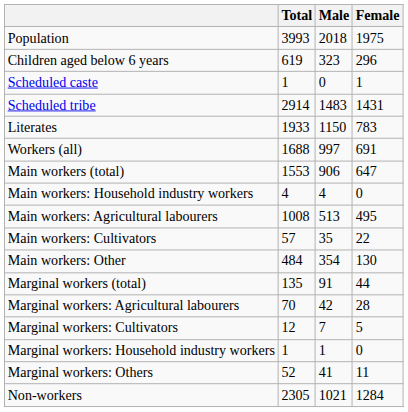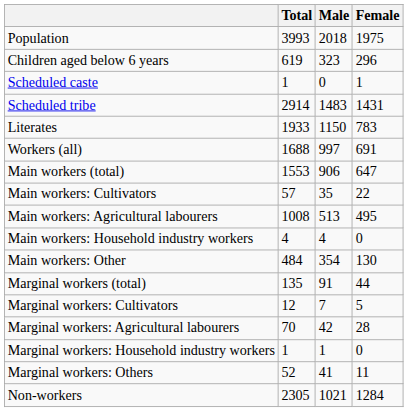 <table class="wikitable sortable">
 <tr>
 <th></th>
 <th>Total</th>
 <th>Male</th>
 <th>Female</th>
 </tr>
 <tr>
 <td>Population</td>
 <td>3993</td>
 <td>2018</td>
 <td>1975</td>
 </tr>
 <tr>
 <td>Children aged below 6 years</td>
 <td>619</td>
 <td>323</td>
 <td>296</td>
 </tr>
 <tr>
 <td><a href='#'>Scheduled caste</a></td>
 <td>1</td>
 <td>0</td>
 <td>1</td>
 </tr>
 <tr>
 <td><a href='#'>Scheduled tribe</a></td>
 <td>2914</td>
 <td>1483</td>
 <td>1431</td>
 </tr>
 <tr>
 <td>Literates</td>
 <td>1933</td>
 <td>1150</td>
 <td>783</td>
 </tr>
 <tr>
 <td>Workers (all)</td>
 <td>1688</td>
 <td>997</td>
 <td>691</td>
 </tr>
 <tr>
 <td>Main workers (total)</td>
 <td>1553</td>
 <td>906</td>
 <td>647</td>
 </tr>
 <tr>
-<td>Main workers: Household industry workers</td>
-<td>4</td>
-<td>4</td>
-<td>0</td>
+<td>Main workers: Cultivators</td>
+<td>57</td>
+<td>35</td>
+<td>22</td>
 </tr>
 <tr>
 <td>Main workers: Agricultural labourers</td>
 <td>1008</td>
 <td>513</td>
 <td>495</td>
 </tr>
 <tr>
-<td>Main workers: Cultivators</td>
-<td>57</td>
-<td>35</td>
-<td>22</td>
+<td>Main workers: Household industry workers</td>
+<td>4</td>
+<td>4</td>
+<td>0</td>
 </tr>
 <tr>
 <td>Main workers: Other</td>
 <td>484</td>
 <td>354</td>
 <td>130</td>
 </tr>
 <tr>
 <td>Marginal workers (total)</td>
 <td>135</td>
 <td>91</td>
 <td>44</td>
 </tr>
 <tr>
+<td>Marginal workers: Cultivators</td>
+<td>12</td>
+<td>7</td>
+<td>5</td>
+</tr>
+<tr>
 <td>Marginal workers: Agricultural labourers</td>
 <td>70</td>
 <td>42</td>
 <td>28</td>
-</tr>
-<tr>
-<td>Marginal workers: Cultivators</td>
-<td>12</td>
-<td>7</td>
-<td>5</td>
 </tr>
 <tr>
 <td>Marginal workers: Household industry workers</td>
 <td>1</td>
 <td>1</td>
 <td>0</td>
 </tr>
 <tr>
 <td>Marginal workers: Others</td>
 <td>52</td>
 <td>41</td>
 <td>11</td>
 </tr>
 <tr>
 <td>Non-workers</td>
 <td>2305</td>
 <td>1021</td>
 <td>1284</td>
 </tr>
 </table>
